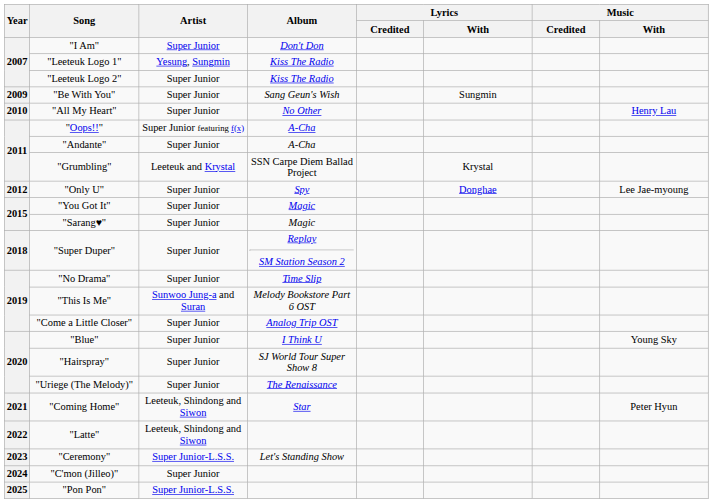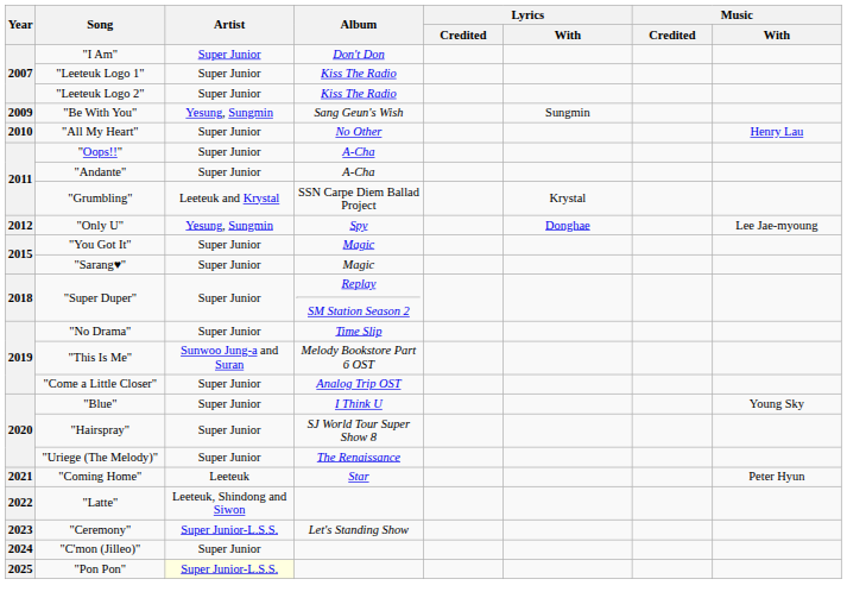 <table class="wikitable" style="text-align:center;">
 <tr>
 <th rowspan="2" style="width:2em;">Year</th>
 <th rowspan="2" style="width:10em;">Song</th>
 <th rowspan="2" style="width:10em;">Artist</th>
 <th rowspan="2" style="width:10em;">Album</th>
 <th colspan="2" style="width:16em;">Lyrics</th>
 <th colspan="2" style="width:16em;">Music</th>
 </tr>
 <tr>
 <th style="width:6em;">Credited</th>
 <th style="width:10em;">With</th>
 <th style="width:6em;">Credited</th>
 <th style="width:10em;">With</th>
 </tr>
 <tr>
 <th rowspan="3">2007</th>
 <td>"I Am"</td>
 <td><a href='#'>Super Junior</a></td>
 <td><em><a href='#'>Don't Don</a></em></td>
 <td></td>
 <td></td>
 <td></td>
 <td></td>
 </tr>
 <tr>
 <td>"Leeteuk Logo 1"</td>
-<td><a href='#'>Yesung</a>, <a href='#'>Sungmin</a></td>
+<td>Super Junior</td>
 <td><em><a href='#'>Kiss The Radio</a></em></td>
 <td></td>
 <td></td>
 <td></td>
 <td></td>
 </tr>
 <tr>
 <td>"Leeteuk Logo 2"</td>
 <td>Super Junior</td>
 <td><em><a href='#'>Kiss The Radio</a></em></td>
 <td></td>
 <td></td>
 <td></td>
 <td></td>
 </tr>
 <tr>
 <th>2009</th>
 <td>"Be With You"</td>
-<td>Super Junior</td>
+<td><a href='#'>Yesung</a>, <a href='#'>Sungmin</a></td>
 <td><em>Sang Geun's Wish</em></td>
 <td></td>
 <td>Sungmin</td>
 <td></td>
 <td></td>
 </tr>
 <tr>
 <th>2010</th>
 <td>"All My Heart"</td>
 <td>Super Junior</td>
 <td><em><a href='#'>No Other</a></em></td>
 <td></td>
 <td></td>
 <td></td>
 <td><a href='#'>Henry Lau</a></td>
 </tr>
 <tr>
 <th rowspan="3">2011</th>
 <td>"<a href='#'>Oops!!</a>"</td>
-<td>Super Junior <small>featuring <a href='#'>f(x)</a></small></td>
+<td>Super Junior</td>
 <td><em><a href='#'>A-Cha</a></em></td>
 <td></td>
 <td></td>
 <td></td>
 <td></td>
 </tr>
 <tr>
 <td>"Andante"</td>
 <td>Super Junior</td>
 <td><em>A-Cha</em></td>
 <td></td>
 <td></td>
 <td></td>
 <td></td>
 </tr>
 <tr>
 <td>"Grumbling"</td>
 <td>Leeteuk and <a href='#'>Krystal</a></td>
 <td>SSN Carpe Diem Ballad Project</td>
 <td></td>
 <td>Krystal</td>
 <td></td>
 <td></td>
 </tr>
 <tr>
 <th>2012</th>
 <td>"Only U"</td>
-<td>Super Junior</td>
+<td><a href='#'>Yesung</a>, <a href='#'>Sungmin</a></td>
 <td><em><a href='#'>Spy</a></em></td>
 <td></td>
 <td><a href='#'>Donghae</a></td>
 <td></td>
 <td>Lee Jae-myoung</td>
 </tr>
 <tr>
 <th rowspan=2>2015</th>
 <td>"You Got It"</td>
 <td>Super Junior</td>
 <td><em><a href='#'>Magic</a></em></td>
 <td></td>
 <td></td>
 <td></td>
 <td></td>
 </tr>
 <tr>
 <td>"Sarang♥"</td>
 <td>Super Junior</td>
 <td><em>Magic</em></td>
 <td></td>
 <td></td>
 <td></td>
 <td></td>
 </tr>
 <tr>
 <th>2018</th>
 <td>"Super Duper"</td>
 <td>Super Junior</td>
 <td><em><a href='#'>Replay</a></em><hr><em><a href='#'>SM Station Season 2</a></em></td>
 <td></td>
 <td></td>
 <td></td>
 <td></td>
 </tr>
 <tr>
 <th rowspan="3">2019</th>
 <td>"No Drama"</td>
 <td>Super Junior</td>
 <td><em><a href='#'>Time Slip</a></em></td>
 <td></td>
 <td></td>
 <td></td>
 <td></td>
 </tr>
 <tr>
 <td>"This Is Me"</td>
 <td><a href='#'>Sunwoo Jung-a</a> and <a href='#'>Suran</a></td>
 <td><em>Melody Bookstore Part 6 OST</em></td>
 <td></td>
 <td></td>
 <td></td>
 <td></td>
 </tr>
 <tr>
 <td>"Come a Little Closer"</td>
 <td>Super Junior</td>
 <td><em><a href='#'>Analog Trip OST</a></em></td>
 <td></td>
 <td></td>
 <td></td>
 <td></td>
 </tr>
 <tr>
 <th rowspan="3">2020</th>
 <td>"Blue"</td>
 <td>Super Junior</td>
 <td><em><a href='#'>I Think U</a></em></td>
 <td></td>
 <td></td>
 <td></td>
 <td>Young Sky</td>
 </tr>
 <tr>
 <td>"Hairspray"</td>
 <td>Super Junior</td>
 <td><em>SJ World Tour Super Show 8</em></td>
 <td></td>
 <td></td>
 <td></td>
 <td></td>
 </tr>
 <tr>
 <td>"Uriege (The Melody)"</td>
 <td>Super Junior</td>
 <td><em><a href='#'>The Renaissance</a></em></td>
 <td></td>
 <td></td>
 <td></td>
 <td></td>
 </tr>
 <tr>
 <th>2021</th>
 <td>"Coming Home"</td>
-<td>Leeteuk, Shindong and <a href='#'>Siwon</a></td>
+<td>Leeteuk</td>
 <td><em><a href='#'>Star</a></em></td>
 <td></td>
 <td></td>
 <td></td>
 <td>Peter Hyun</td>
 </tr>
 <tr>
 <th>2022</th>
 <td>"Latte"</td>
 <td>Leeteuk, Shindong and <a href='#'>Siwon</a></td>
 <td></td>
 <td></td>
 <td></td>
 <td></td>
 <td></td>
 </tr>
 <tr>
 <th>2023</th>
 <td>"Ceremony"</td>
 <td><a href='#'>Super Junior-L.S.S.</a></td>
 <td><em>Let's Standing Show</em></td>
 <td></td>
 <td></td>
 <td></td>
 <td></td>
 </tr>
 <tr>
 <th>2024</th>
 <td>"C'mon (Jilleo)"</td>
 <td>Super Junior</td>
 <td></td>
 <td></td>
 <td></td>
 <td></td>
 <td></td>
 </tr>
 <tr>
 <th>2025</th>
 <td>"Pon Pon"</td>
-<td><a href='#'>Super Junior-L.S.S.</a></td>
+<td style="background: lightyellow;"><a href='#'>Super Junior-L.S.S.</a></td>
 <td></td>
 <td></td>
 <td></td>
 <td></td>
 <td></td>
 </tr>
 </table>
